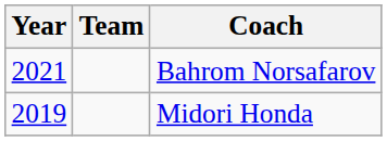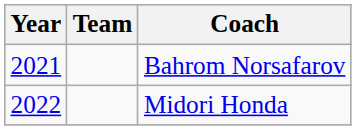 <table class="wikitable">
 <tr>
 <th>Year</th>
 <th>Team</th>
 <th>Coach</th>
 </tr>
 <tr>
 <td><a href='#'>2021</a></td>
 <td></td>
 <td> <a href='#'>Bahrom Norsafarov</a></td>
 </tr>
 <tr>
-<td><a href='#'>2019</a></td>
+<td><a href='#'>2022</a></td>
 <td></td>
 <td> <a href='#'>Midori Honda</a></td>
 </tr>
 </table>
